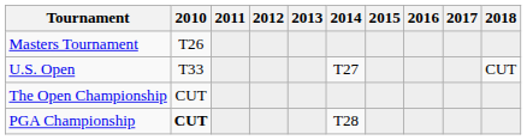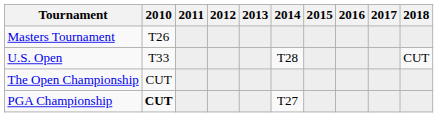 <table class="wikitable" style="font-size:95%;text-align:center;">
 <tr>
 <th>Tournament</th>
 <th>2010</th>
 <th>2011</th>
 <th>2012</th>
 <th>2013</th>
 <th>2014</th>
 <th>2015</th>
 <th>2016</th>
 <th>2017</th>
 <th>2018</th>
 </tr>
 <tr>
 <td align=left><a href='#'>Masters Tournament</a></td>
 <td>T26</td>
 <td style="background:#eeeeee;"></td>
 <td style="background:#eeeeee;"></td>
 <td style="background:#eeeeee;"></td>
 <td style="background:#eeeeee;"></td>
 <td style="background:#eeeeee;"></td>
 <td style="background:#eeeeee;"></td>
 <td style="background:#eeeeee;"></td>
 <td style="background:#eeeeee;"></td>
 </tr>
 <tr>
 <td align=left><a href='#'>U.S. Open</a></td>
 <td>T33</td>
 <td style="background:#eeeeee;"></td>
 <td style="background:#eeeeee;"></td>
 <td style="background:#eeeeee;"></td>
-<td>T27</td>
+<td>T28</td>
 <td style="background:#eeeeee;"></td>
 <td style="background:#eeeeee;"></td>
 <td style="background:#eeeeee;"></td>
 <td>CUT</td>
 </tr>
 <tr>
 <td align=left><a href='#'>The Open Championship</a></td>
 <td>CUT</td>
 <td style="background:#eeeeee;"></td>
 <td style="background:#eeeeee;"></td>
 <td style="background:#eeeeee;"></td>
 <td style="background:#eeeeee;"></td>
 <td style="background:#eeeeee;"></td>
 <td style="background:#eeeeee;"></td>
 <td style="background:#eeeeee;"></td>
 <td style="background:#eeeeee;"></td>
 </tr>
 <tr>
 <td align=left><a href='#'>PGA Championship</a></td>
 <td><strong>CUT</strong></td>
 <td style="background:#eeeeee;"></td>
 <td style="background:#eeeeee;"></td>
 <td style="background:#eeeeee;"></td>
-<td>T28</td>
+<td>T27</td>
 <td style="background:#eeeeee;"></td>
 <td style="background:#eeeeee;"></td>
 <td style="background:#eeeeee;"></td>
 <td style="background:#eeeeee;"></td>
 </tr>
 </table>
